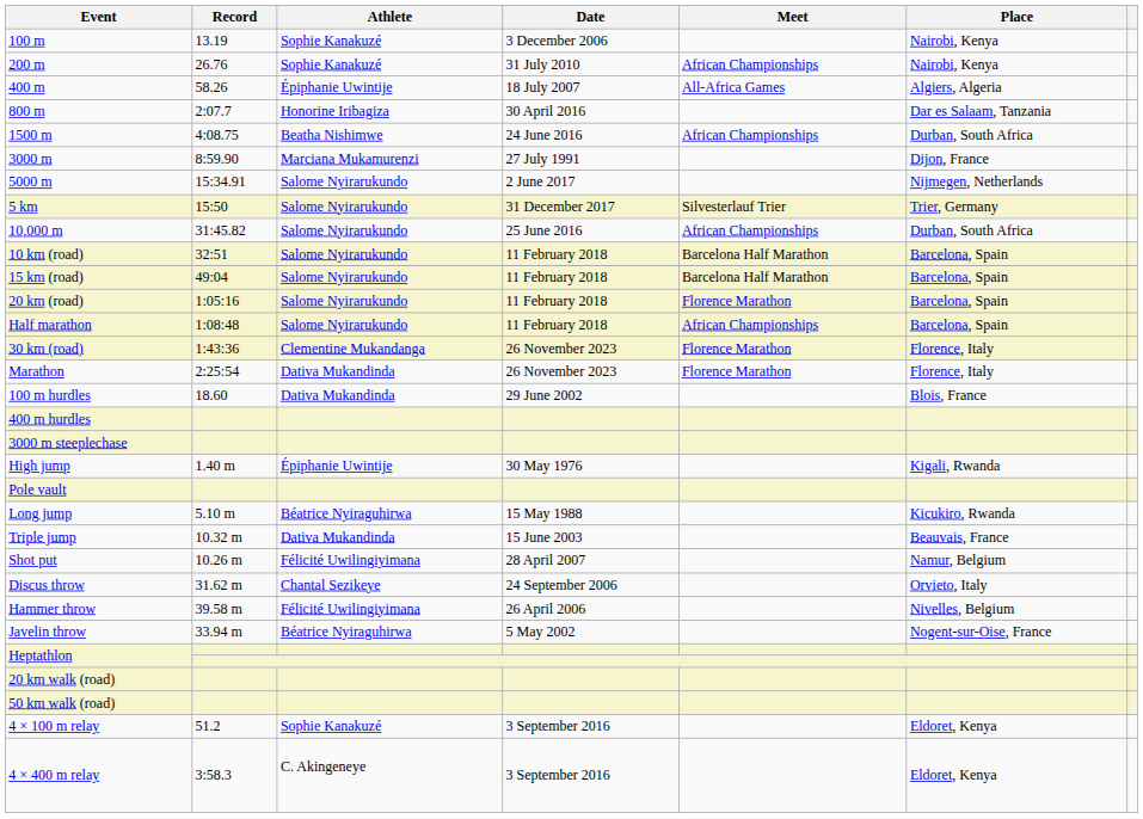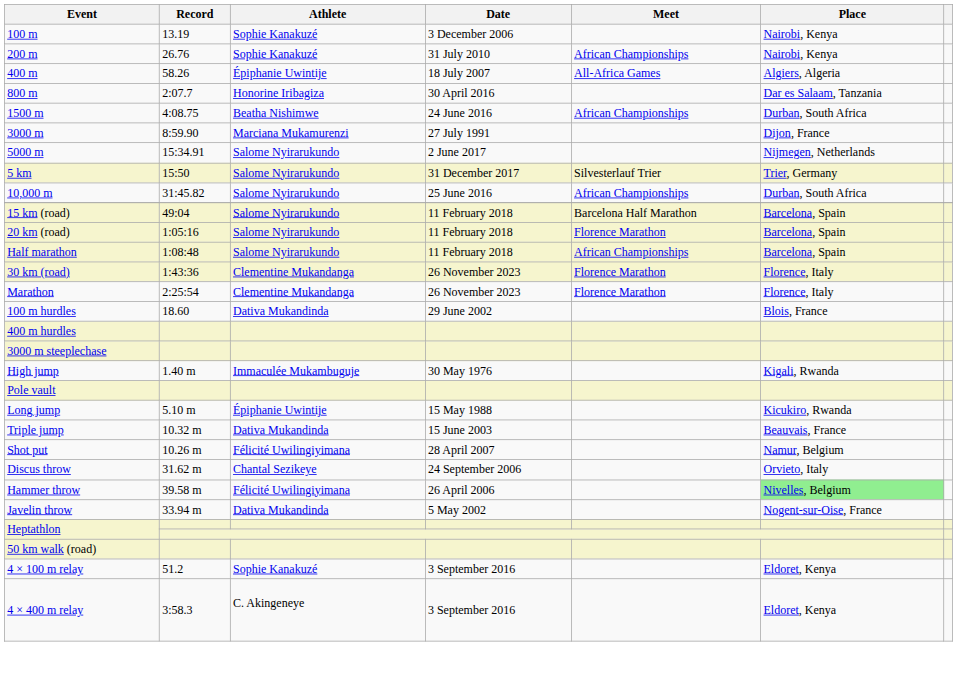 <table class="wikitable" style="font-size:95%; width: 95%;">
 <tr>
 <th>Event</th>
 <th>Record</th>
 <th>Athlete</th>
 <th>Date</th>
 <th>Meet</th>
 <th>Place</th>
 <th></th>
 </tr>
 <tr>
 <td><a href='#'>100 m</a></td>
 <td>13.19  </td>
 <td><a href='#'>Sophie Kanakuzé</a></td>
 <td>3 December 2006</td>
 <td></td>
 <td><a href='#'>Nairobi</a>, Kenya</td>
 <td></td>
 </tr>
 <tr>
 <td><a href='#'>200 m</a></td>
 <td>26.76  </td>
 <td><a href='#'>Sophie Kanakuzé</a></td>
 <td>31 July 2010</td>
 <td><a href='#'>African Championships</a></td>
 <td><a href='#'>Nairobi</a>, Kenya</td>
 <td></td>
 </tr>
 <tr>
 <td><a href='#'>400 m</a></td>
 <td>58.26</td>
 <td><a href='#'>Épiphanie Uwintije</a></td>
 <td>18 July 2007</td>
 <td><a href='#'>All-Africa Games</a></td>
 <td><a href='#'>Algiers</a>, Algeria</td>
 <td></td>
 </tr>
 <tr>
 <td><a href='#'>800 m</a></td>
 <td>2:07.7 </td>
 <td><a href='#'>Honorine Iribagiza</a></td>
 <td>30 April 2016</td>
 <td></td>
 <td><a href='#'>Dar es Salaam</a>, Tanzania</td>
 <td></td>
 </tr>
 <tr>
 <td><a href='#'>1500 m</a></td>
 <td>4:08.75</td>
 <td><a href='#'>Beatha Nishimwe</a></td>
 <td>24 June 2016</td>
 <td><a href='#'>African Championships</a></td>
 <td><a href='#'>Durban</a>, South Africa</td>
 <td></td>
 </tr>
 <tr>
 <td><a href='#'>3000 m</a></td>
 <td>8:59.90</td>
 <td><a href='#'>Marciana Mukamurenzi</a></td>
 <td>27 July 1991</td>
 <td></td>
 <td><a href='#'>Dijon</a>, France</td>
 <td></td>
 </tr>
 <tr>
 <td><a href='#'>5000 m</a></td>
 <td>15:34.91</td>
 <td><a href='#'>Salome Nyirarukundo</a></td>
 <td>2 June 2017</td>
 <td></td>
 <td><a href='#'>Nijmegen</a>, Netherlands</td>
 <td></td>
 </tr>
 <tr style="background:#f6F5CE;">
 <td><a href='#'>5 km</a></td>
 <td>15:50</td>
 <td><a href='#'>Salome Nyirarukundo</a></td>
 <td>31 December 2017</td>
 <td>Silvesterlauf Trier</td>
 <td><a href='#'>Trier</a>, Germany</td>
 <td></td>
 </tr>
 <tr>
 <td><a href='#'>10,000 m</a></td>
 <td>31:45.82</td>
 <td><a href='#'>Salome Nyirarukundo</a></td>
 <td>25 June 2016</td>
 <td><a href='#'>African Championships</a></td>
 <td><a href='#'>Durban</a>, South Africa</td>
 <td></td>
 </tr>
-<tr style="background:#f6F5CE;">
-<td><a href='#'>10 km</a> (road)</td>
-<td>32:51</td>
-<td><a href='#'>Salome Nyirarukundo</a></td>
-<td>11 February 2018</td>
-<td>Barcelona Half Marathon</td>
-<td><a href='#'>Barcelona</a>, Spain</td>
-<td></td>
-</tr>
 <tr>
 </tr>
 <tr style="background:#f6F5CE;">
 <td><a href='#'>15 km</a> (road)</td>
 <td>49:04</td>
 <td><a href='#'>Salome Nyirarukundo</a></td>
 <td>11 February 2018</td>
 <td>Barcelona Half Marathon</td>
 <td><a href='#'>Barcelona</a>, Spain</td>
 <td></td>
 </tr>
 <tr style="background:#f6F5CE;">
 <td><a href='#'>20 km</a> (road)</td>
 <td>1:05:16</td>
 <td><a href='#'>Salome Nyirarukundo</a></td>
 <td>11 February 2018</td>
 <td><a href='#'>Florence Marathon</a></td>
 <td><a href='#'>Barcelona</a>, Spain</td>
 <td></td>
 </tr>
 <tr style="background:#f6F5CE;">
 <td><a href='#'>Half marathon</a></td>
 <td>1:08:48</td>
 <td><a href='#'>Salome Nyirarukundo</a></td>
 <td>11 February 2018</td>
 <td><a href='#'>African Championships</a></td>
 <td><a href='#'>Barcelona</a>, Spain</td>
 <td></td>
 </tr>
 <tr style="background:#f6F5CE;">
 <td><a href='#'>30 km (road)</a></td>
 <td>1:43:36</td>
 <td><a href='#'>Clementine Mukandanga</a></td>
 <td>26 November 2023</td>
 <td><a href='#'>Florence Marathon</a></td>
 <td><a href='#'>Florence</a>, Italy</td>
 <td></td>
 </tr>
 <tr>
 <td><a href='#'>Marathon</a></td>
 <td>2:25:54</td>
-<td><a href='#'>Dativa Mukandinda</a></td>
+<td><a href='#'>Clementine Mukandanga</a></td>
 <td>26 November 2023</td>
 <td><a href='#'>Florence Marathon</a></td>
 <td><a href='#'>Florence</a>, Italy</td>
 <td></td>
 </tr>
 <tr>
 <td><a href='#'>100 m hurdles</a></td>
 <td>18.60</td>
 <td><a href='#'>Dativa Mukandinda</a></td>
 <td>29 June 2002</td>
 <td></td>
 <td><a href='#'>Blois</a>, France</td>
 <td></td>
 </tr>
 <tr style="background:#f6F5CE;">
 <td><a href='#'>400 m hurdles</a></td>
 <td></td>
 <td></td>
 <td></td>
 <td></td>
 <td></td>
 <td></td>
 </tr>
 <tr style="background:#f6F5CE;">
 <td><a href='#'>3000 m steeplechase</a></td>
 <td></td>
 <td></td>
 <td></td>
 <td></td>
 <td></td>
 <td></td>
 </tr>
 <tr>
 <td><a href='#'>High jump</a></td>
 <td>1.40 m</td>
-<td><a href='#'>Épiphanie Uwintije</a></td>
+<td><a href='#'>Immaculée Mukambuguje</a></td>
 <td>30 May 1976</td>
 <td></td>
 <td><a href='#'>Kigali</a>, Rwanda</td>
 <td></td>
 </tr>
 <tr style="background:#f6F5CE;">
 <td><a href='#'>Pole vault</a></td>
 <td></td>
 <td></td>
 <td></td>
 <td></td>
 <td></td>
 <td></td>
 </tr>
 <tr>
 <td><a href='#'>Long jump</a></td>
 <td>5.10 m</td>
-<td><a href='#'>Béatrice Nyiraguhirwa</a></td>
+<td><a href='#'>Épiphanie Uwintije</a></td>
 <td>15 May 1988</td>
 <td></td>
 <td><a href='#'>Kicukiro</a>, Rwanda</td>
 <td></td>
 </tr>
 <tr>
 <td><a href='#'>Triple jump</a></td>
 <td>10.32 m</td>
 <td><a href='#'>Dativa Mukandinda</a></td>
 <td>15 June 2003</td>
 <td></td>
 <td><a href='#'>Beauvais</a>, France</td>
 <td></td>
 </tr>
 <tr>
 <td><a href='#'>Shot put</a></td>
 <td>10.26 m</td>
 <td><a href='#'>Félicité Uwilingiyimana</a></td>
 <td>28 April 2007</td>
 <td></td>
 <td><a href='#'>Namur</a>, Belgium</td>
 <td></td>
 </tr>
 <tr>
 <td><a href='#'>Discus throw</a></td>
 <td>31.62 m</td>
 <td><a href='#'>Chantal Sezikeye</a></td>
 <td>24 September 2006</td>
 <td></td>
 <td><a href='#'>Orvieto</a>, Italy</td>
 <td></td>
 </tr>
 <tr>
 <td><a href='#'>Hammer throw</a></td>
 <td>39.58 m</td>
 <td><a href='#'>Félicité Uwilingiyimana</a></td>
 <td>26 April 2006</td>
 <td></td>
-<td><a href='#'>Nivelles</a>, Belgium</td>
+<td style="background: lightgreen;"><a href='#'>Nivelles</a>, Belgium</td>
 <td></td>
 </tr>
 <tr>
 <td><a href='#'>Javelin throw</a></td>
 <td>33.94 m</td>
-<td><a href='#'>Béatrice Nyiraguhirwa</a></td>
+<td><a href='#'>Dativa Mukandinda</a></td>
 <td>5 May 2002</td>
 <td></td>
 <td><a href='#'>Nogent-sur-Oise</a>, France</td>
 <td></td>
 </tr>
 <tr style="background:#f6F5CE;">
 <td rowspan=2><a href='#'>Heptathlon</a></td>
 <td></td>
 <td></td>
 <td></td>
 <td></td>
 <td></td>
 <td></td>
 </tr>
 <tr style="background:#f6F5CE;">
 <td colspan=5></td>
-<td></td>
-</tr>
-<tr style="background:#f6F5CE;">
-<td><a href='#'>20 km walk</a> (road)</td>
-<td></td>
-<td></td>
-<td></td>
-<td></td>
-<td></td>
 <td></td>
 </tr>
 <tr style="background:#f6F5CE;">
 <td><a href='#'>50 km walk</a> (road)</td>
 <td></td>
 <td></td>
 <td></td>
 <td></td>
 <td></td>
 <td></td>
 </tr>
 <tr>
 <td><a href='#'>4 × 100 m relay</a></td>
 <td>51.2 </td>
 <td><a href='#'>Sophie Kanakuzé</a></td>
 <td>3 September 2016</td>
 <td></td>
 <td><a href='#'>Eldoret</a>, Kenya</td>
 <td></td>
 </tr>
 <tr>
 <td><a href='#'>4 × 400 m relay</a></td>
 <td>3:58.3 </td>
 <td><br>C. Akingeneye<br><br><br></td>
 <td>3 September 2016</td>
 <td></td>
 <td><a href='#'>Eldoret</a>, Kenya</td>
 <td></td>
 </tr>
 </table>
